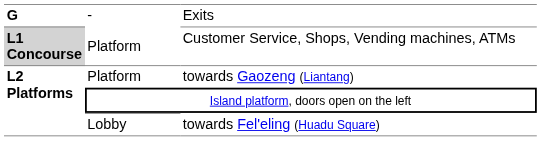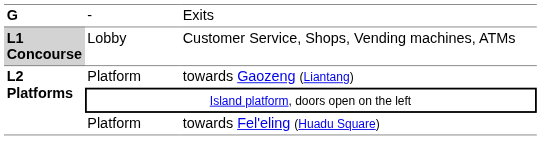 <table table border=0 cellspacing=0 cellpadding=3>
 <tr>
 <td style="border-top:solid 1px gray;" width=50 valign=top><strong>G</strong></td>
 <td style="border-top:solid 1px gray;" width=100 valign=top>-</td>
 <td style="border-top:solid 1px gray;" width=390 valign=top>Exits</td>
 </tr>
 <tr>
 <td style="background: lightgrey; border-bottom:solid 1px gray; border-top:solid 1px gray;" valign=top width=50><strong>L1<br>Concourse</strong></td>
-<td style="border-bottom:solid 1px gray;">Platform </td>
+<td style="border-bottom:solid 1px gray; border-top:solid 1px gray;" valign=top width=100>Lobby</td>
 <td style="border-bottom:solid 1px gray; border-top:solid 1px gray;" valign=top width=390>Customer Service, Shops, Vending machines, ATMs</td>
 </tr>
 <tr>
 <td style="border-bottom:solid 1px gray;" rowspan=4 valign=top><strong>L2<br>Platforms</strong></td>
 <td>Platform </td>
 <td>  towards <a href='#'>Gaozeng</a> <small>(<a href='#'>Liantang</a>)</small></td>
 </tr>
 <tr>
 <td style="border-right:solid 2px black;border-left:solid 2px black;border-top:solid 2px black;border-bottom:solid 2px black;text-align:center;" colspan=2><small><a href='#'>Island platform</a>, doors open on the left</small></td>
 </tr>
 <tr>
-<td style="border-bottom:solid 1px gray; border-top:solid 1px gray;" valign=top width=100>Lobby</td>
+<td style="border-bottom:solid 1px gray;">Platform </td>
 <td style="border-bottom:solid 1px gray;"> towards <a href='#'>Fel'eling</a> <small>(<a href='#'>Huadu Square</a>) </small></td>
 </tr>
 </table>
